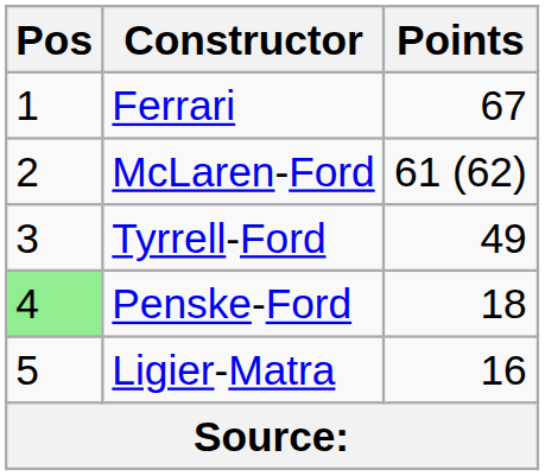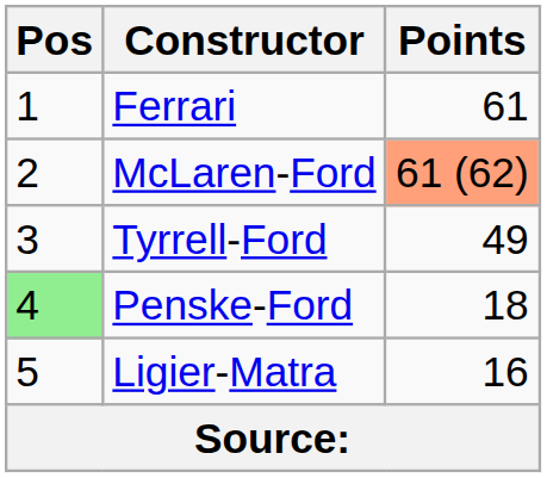 <table class="wikitable" style="font-size: 95%;">
 <tr>
 <th>Pos</th>
 <th>Constructor</th>
 <th>Points</th>
 </tr>
 <tr>
 <td>1</td>
 <td> <a href='#'>Ferrari</a></td>
-<td align="right">67</td>
+<td align="right">61</td>
 </tr>
 <tr>
 <td>2</td>
 <td> <a href='#'>McLaren</a>-<a href='#'>Ford</a></td>
-<td align="right">61 (62)</td>
+<td align="right" style="background: lightsalmon;">61 (62)</td>
 </tr>
 <tr>
 <td>3</td>
 <td> <a href='#'>Tyrrell</a>-<a href='#'>Ford</a></td>
 <td align="right">49</td>
 </tr>
 <tr>
 <td style="background: lightgreen;">4</td>
 <td> <a href='#'>Penske</a>-<a href='#'>Ford</a></td>
 <td align="right">18</td>
 </tr>
 <tr>
 <td>5</td>
 <td> <a href='#'>Ligier</a>-<a href='#'>Matra</a></td>
 <td align="right">16</td>
 </tr>
 <tr>
 <th colspan=4>Source: </th>
 </tr>
 </table>
